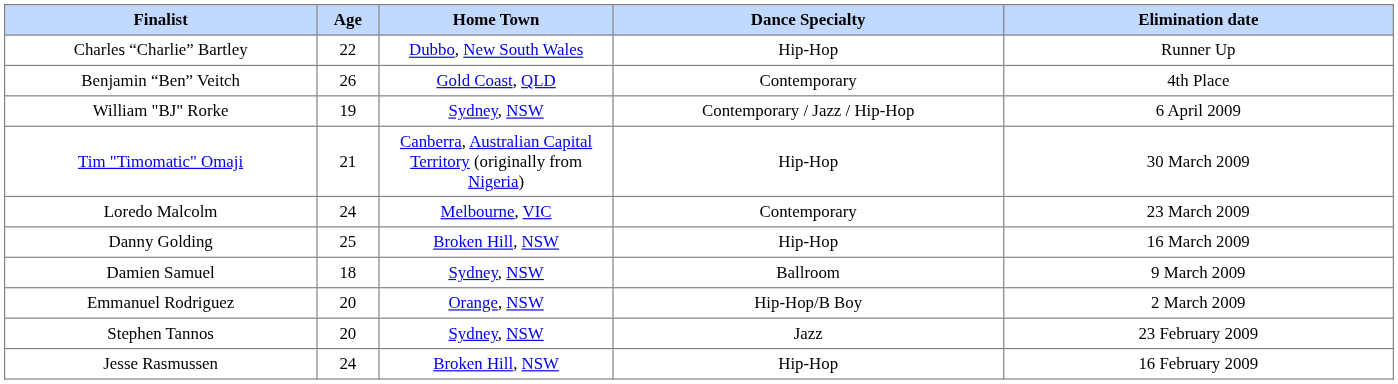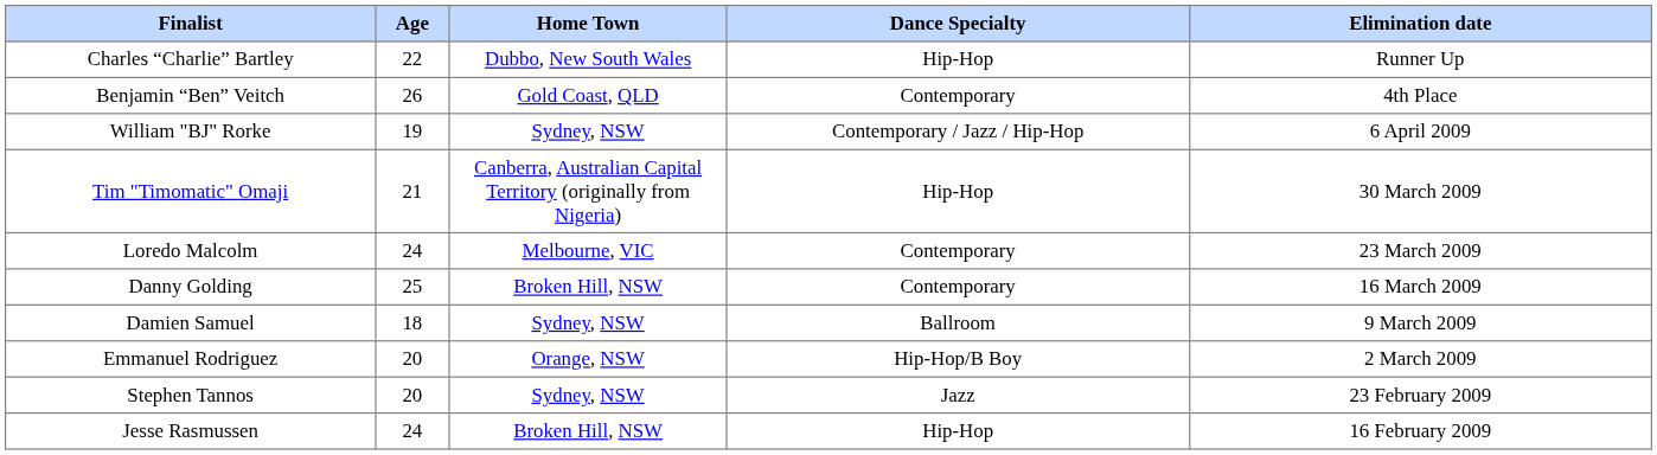 <table border="1" cellpadding="4" cellspacing="0"  style="text-align:center; font-size:90%; border-collapse:collapse; width:75%;">
 <tr style="background:#C1D8FF;">
 <th style="width:20%;">Finalist</th>
 <th style="width:4%; text-align:center;">Age</th>
 <th style="width:15%;">Home Town</th>
 <th style="width:25%;">Dance Specialty</th>
 <th style="width:25%;">Elimination date</th>
 </tr>
 <tr>
 <td>Charles “Charlie” Bartley</td>
 <td>22</td>
 <td><a href='#'>Dubbo</a>, <a href='#'>New South Wales</a></td>
 <td>Hip-Hop</td>
 <td>Runner Up</td>
 </tr>
 <tr>
 <td>Benjamin “Ben” Veitch</td>
 <td>26</td>
 <td><a href='#'>Gold Coast</a>, <a href='#'>QLD</a></td>
 <td>Contemporary</td>
 <td>4th Place</td>
 </tr>
 <tr>
 <td>William "BJ" Rorke</td>
 <td>19</td>
 <td><a href='#'>Sydney</a>, <a href='#'>NSW</a></td>
 <td>Contemporary / Jazz / Hip-Hop</td>
 <td>6 April 2009</td>
 </tr>
 <tr>
 <td><a href='#'>Tim "Timomatic" Omaji</a></td>
 <td>21</td>
 <td><a href='#'>Canberra</a>, <a href='#'>Australian Capital Territory</a> (originally from <a href='#'>Nigeria</a>)</td>
 <td>Hip-Hop</td>
 <td>30 March 2009</td>
 </tr>
 <tr>
 <td>Loredo Malcolm</td>
 <td>24</td>
 <td><a href='#'>Melbourne</a>, <a href='#'>VIC</a></td>
 <td>Contemporary</td>
 <td>23 March 2009</td>
 </tr>
 <tr>
 <td>Danny Golding</td>
 <td>25</td>
 <td><a href='#'>Broken Hill</a>, <a href='#'>NSW</a></td>
-<td>Hip-Hop</td>
+<td>Contemporary</td>
 <td>16 March 2009</td>
 </tr>
 <tr>
 <td>Damien Samuel</td>
 <td>18</td>
 <td><a href='#'>Sydney</a>, <a href='#'>NSW</a></td>
 <td>Ballroom</td>
 <td>9 March 2009</td>
 </tr>
 <tr>
 <td>Emmanuel Rodriguez</td>
 <td>20</td>
 <td><a href='#'>Orange</a>, <a href='#'>NSW</a></td>
 <td>Hip-Hop/B Boy</td>
 <td>2 March 2009</td>
 </tr>
 <tr>
 <td>Stephen Tannos</td>
 <td>20</td>
 <td><a href='#'>Sydney</a>, <a href='#'>NSW</a></td>
 <td>Jazz</td>
 <td>23 February 2009</td>
 </tr>
 <tr>
 <td>Jesse Rasmussen</td>
 <td>24</td>
 <td><a href='#'>Broken Hill</a>, <a href='#'>NSW</a></td>
 <td>Hip-Hop</td>
 <td>16 February 2009</td>
 </tr>
 </table>
